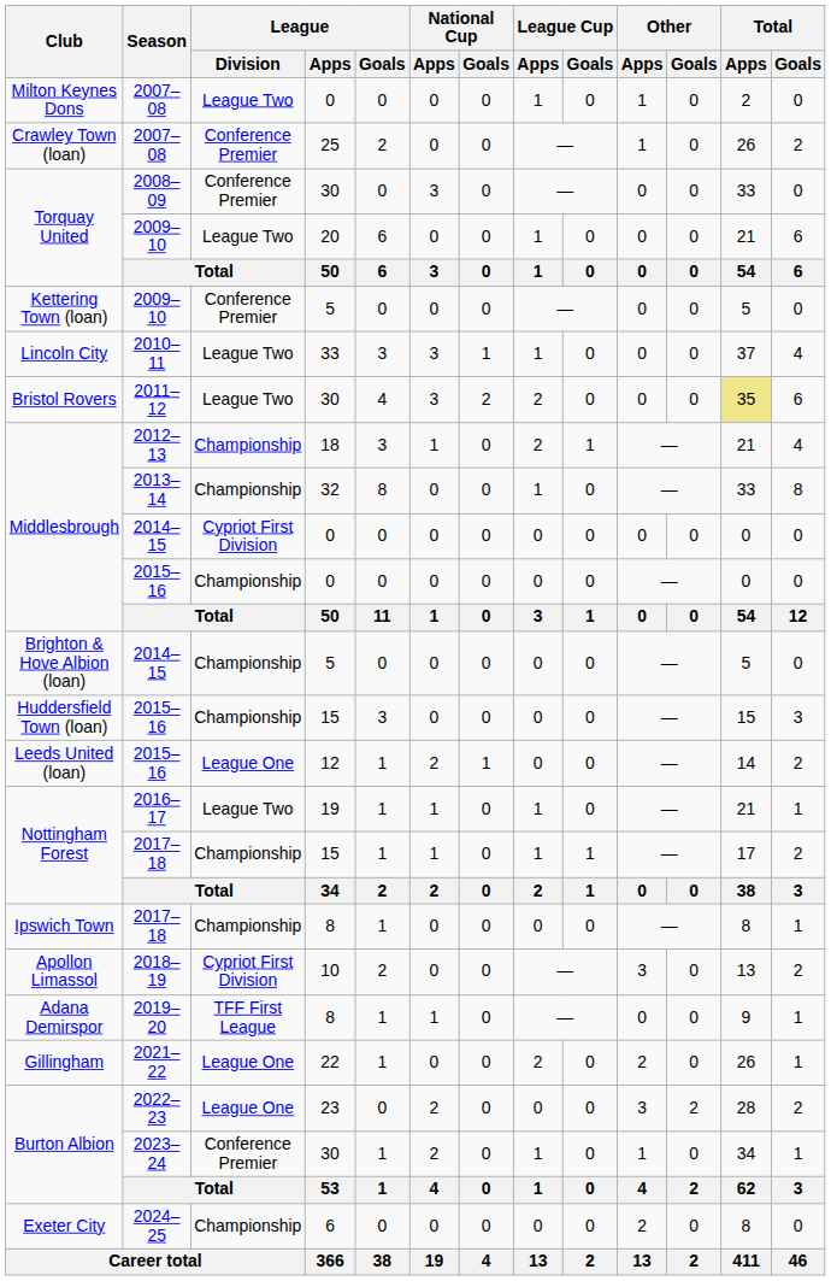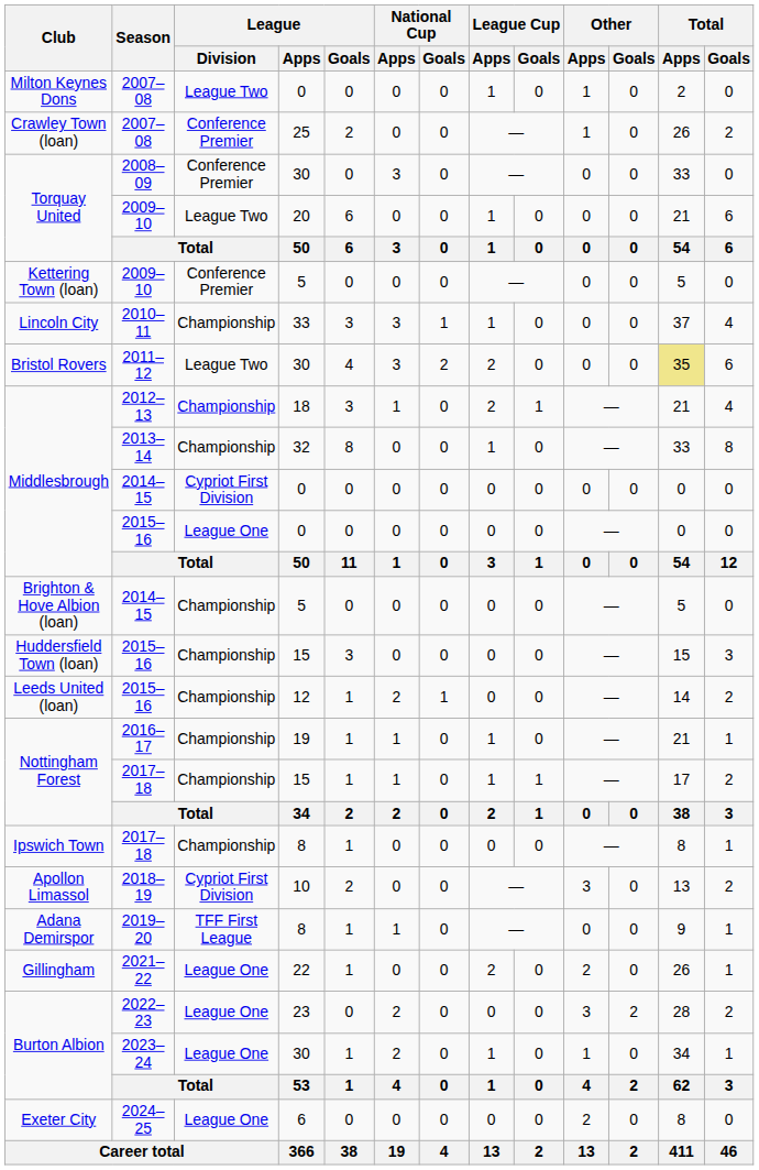 <table class="wikitable" style="text-align: center;">
 <tr>
 <th rowspan="2">Club</th>
 <th rowspan="2">Season</th>
 <th colspan="3">League</th>
 <th colspan="2">National Cup</th>
 <th colspan="2">League Cup</th>
 <th colspan="2">Other</th>
 <th colspan="2">Total</th>
 </tr>
 <tr>
 <th>Division</th>
 <th>Apps</th>
 <th>Goals</th>
 <th>Apps</th>
 <th>Goals</th>
 <th>Apps</th>
 <th>Goals</th>
 <th>Apps</th>
 <th>Goals</th>
 <th>Apps</th>
 <th>Goals</th>
 </tr>
 <tr>
 <td rowspan="1" valign="center"><a href='#'>Milton Keynes Dons</a></td>
 <td><a href='#'>2007–08</a></td>
 <td><a href='#'>League Two</a></td>
 <td>0</td>
 <td>0</td>
 <td>0</td>
 <td>0</td>
 <td>1</td>
 <td>0</td>
 <td>1</td>
 <td>0</td>
 <td>2</td>
 <td>0</td>
 </tr>
 <tr>
 <td rowspan="1" valign="center"><a href='#'>Crawley Town</a> (loan)</td>
 <td><a href='#'>2007–08</a></td>
 <td><a href='#'>Conference Premier</a></td>
 <td>25</td>
 <td>2</td>
 <td>0</td>
 <td>0</td>
 <td colspan="2">—</td>
 <td>1</td>
 <td>0</td>
 <td>26</td>
 <td>2</td>
 </tr>
 <tr>
 <td rowspan="3" valign="center"><a href='#'>Torquay United</a></td>
 <td><a href='#'>2008–09</a></td>
 <td>Conference Premier</td>
 <td>30</td>
 <td>0</td>
 <td>3</td>
 <td>0</td>
 <td colspan="2">—</td>
 <td>0</td>
 <td>0</td>
 <td>33</td>
 <td>0</td>
 </tr>
 <tr>
 <td><a href='#'>2009–10</a></td>
 <td>League Two</td>
 <td>20</td>
 <td>6</td>
 <td>0</td>
 <td>0</td>
 <td>1</td>
 <td>0</td>
 <td>0</td>
 <td>0</td>
 <td>21</td>
 <td>6</td>
 </tr>
 <tr>
 <th colspan="2">Total</th>
 <th>50</th>
 <th>6</th>
 <th>3</th>
 <th>0</th>
 <th>1</th>
 <th>0</th>
 <th>0</th>
 <th>0</th>
 <th>54</th>
 <th>6</th>
 </tr>
 <tr>
 <td rowspan="1" valign="center"><a href='#'>Kettering Town</a> (loan)</td>
 <td><a href='#'>2009–10</a></td>
 <td>Conference Premier</td>
 <td>5</td>
 <td>0</td>
 <td>0</td>
 <td>0</td>
 <td colspan="2">—</td>
 <td>0</td>
 <td>0</td>
 <td>5</td>
 <td>0</td>
 </tr>
 <tr>
 <td rowspan="1" valign="center"><a href='#'>Lincoln City</a></td>
 <td><a href='#'>2010–11</a></td>
-<td>League Two</td>
+<td>Championship</td>
 <td>33</td>
 <td>3</td>
 <td>3</td>
 <td>1</td>
 <td>1</td>
 <td>0</td>
 <td>0</td>
 <td>0</td>
 <td>37</td>
 <td>4</td>
 </tr>
 <tr>
 <td rowspan="1" valign="center"><a href='#'>Bristol Rovers</a></td>
 <td><a href='#'>2011–12</a></td>
 <td>League Two</td>
 <td>30</td>
 <td>4</td>
 <td>3</td>
 <td>2</td>
 <td>2</td>
 <td>0</td>
 <td>0</td>
 <td>0</td>
 <td style="background: khaki;">35</td>
 <td>6</td>
 </tr>
 <tr>
 <td rowspan="5" valign="center"><a href='#'>Middlesbrough</a></td>
 <td><a href='#'>2012–13</a></td>
 <td><a href='#'>Championship</a></td>
 <td>18</td>
 <td>3</td>
 <td>1</td>
 <td>0</td>
 <td>2</td>
 <td>1</td>
 <td colspan="2">—</td>
 <td>21</td>
 <td>4</td>
 </tr>
 <tr>
 <td><a href='#'>2013–14</a></td>
 <td>Championship</td>
 <td>32</td>
 <td>8</td>
 <td>0</td>
 <td>0</td>
 <td>1</td>
 <td>0</td>
 <td colspan="2">—</td>
 <td>33</td>
 <td>8</td>
 </tr>
 <tr>
 <td><a href='#'>2014–15</a></td>
 <td><a href='#'>Cypriot First Division</a></td>
 <td>0</td>
 <td>0</td>
 <td>0</td>
 <td>0</td>
 <td>0</td>
 <td>0</td>
 <td>0</td>
 <td>0</td>
 <td>0</td>
 <td>0</td>
 </tr>
 <tr>
 <td><a href='#'>2015–16</a></td>
-<td>Championship</td>
+<td><a href='#'>League One</a></td>
 <td>0</td>
 <td>0</td>
 <td>0</td>
 <td>0</td>
 <td>0</td>
 <td>0</td>
 <td colspan="2">—</td>
 <td>0</td>
 <td>0</td>
 </tr>
 <tr>
 <th colspan="2">Total</th>
 <th>50</th>
 <th>11</th>
 <th>1</th>
 <th>0</th>
 <th>3</th>
 <th>1</th>
 <th>0</th>
 <th>0</th>
 <th>54</th>
 <th>12</th>
 </tr>
 <tr>
 <td><a href='#'>Brighton & Hove Albion</a> (loan)</td>
 <td><a href='#'>2014–15</a></td>
 <td>Championship</td>
 <td>5</td>
 <td>0</td>
 <td>0</td>
 <td>0</td>
 <td>0</td>
 <td>0</td>
 <td colspan="2">—</td>
 <td>5</td>
 <td>0</td>
 </tr>
 <tr>
 <td><a href='#'>Huddersfield Town</a> (loan)</td>
 <td><a href='#'>2015–16</a></td>
 <td>Championship</td>
 <td>15</td>
 <td>3</td>
 <td>0</td>
 <td>0</td>
 <td>0</td>
 <td>0</td>
 <td colspan="2">—</td>
 <td>15</td>
 <td>3</td>
 </tr>
 <tr>
 <td><a href='#'>Leeds United</a> (loan)</td>
 <td><a href='#'>2015–16</a></td>
-<td><a href='#'>League One</a></td>
+<td>Championship</td>
 <td>12</td>
 <td>1</td>
 <td>2</td>
 <td>1</td>
 <td>0</td>
 <td>0</td>
 <td colspan="2">—</td>
 <td>14</td>
 <td>2</td>
 </tr>
 <tr>
 <td rowspan="3"><a href='#'>Nottingham Forest</a></td>
 <td><a href='#'>2016–17</a></td>
-<td>League Two</td>
+<td>Championship</td>
 <td>19</td>
 <td>1</td>
 <td>1</td>
 <td>0</td>
 <td>1</td>
 <td>0</td>
 <td colspan="2">—</td>
 <td>21</td>
 <td>1</td>
 </tr>
 <tr>
 <td><a href='#'>2017–18</a></td>
 <td>Championship</td>
 <td>15</td>
 <td>1</td>
 <td>1</td>
 <td>0</td>
 <td>1</td>
 <td>1</td>
 <td colspan="2">—</td>
 <td>17</td>
 <td>2</td>
 </tr>
 <tr>
 <th colspan="2">Total</th>
 <th>34</th>
 <th>2</th>
 <th>2</th>
 <th>0</th>
 <th>2</th>
 <th>1</th>
 <th>0</th>
 <th>0</th>
 <th>38</th>
 <th>3</th>
 </tr>
 <tr>
 <td><a href='#'>Ipswich Town</a></td>
 <td><a href='#'>2017–18</a></td>
 <td>Championship</td>
 <td>8</td>
 <td>1</td>
 <td>0</td>
 <td>0</td>
 <td>0</td>
 <td>0</td>
 <td colspan="2">—</td>
 <td>8</td>
 <td>1</td>
 </tr>
 <tr>
 <td><a href='#'>Apollon Limassol</a></td>
 <td><a href='#'>2018–19</a></td>
 <td><a href='#'>Cypriot First Division</a></td>
 <td>10</td>
 <td>2</td>
 <td>0</td>
 <td>0</td>
 <td colspan="2">—</td>
 <td>3</td>
 <td>0</td>
 <td>13</td>
 <td>2</td>
 </tr>
 <tr>
 <td><a href='#'>Adana Demirspor</a></td>
 <td><a href='#'>2019–20</a></td>
 <td><a href='#'>TFF First League</a></td>
 <td>8</td>
 <td>1</td>
 <td>1</td>
 <td>0</td>
 <td colspan="2">—</td>
 <td>0</td>
 <td>0</td>
 <td>9</td>
 <td>1</td>
 </tr>
 <tr>
 <td><a href='#'>Gillingham</a></td>
 <td><a href='#'>2021–22</a></td>
 <td><a href='#'>League One</a></td>
 <td>22</td>
 <td>1</td>
 <td>0</td>
 <td>0</td>
 <td>2</td>
 <td>0</td>
 <td>2</td>
 <td>0</td>
 <td>26</td>
 <td>1</td>
 </tr>
 <tr>
 <td rowspan="3"><a href='#'>Burton Albion</a></td>
 <td><a href='#'>2022–23</a></td>
 <td><a href='#'>League One</a></td>
 <td>23</td>
 <td>0</td>
 <td>2</td>
 <td>0</td>
 <td>0</td>
 <td>0</td>
 <td>3</td>
 <td>2</td>
 <td>28</td>
 <td>2</td>
 </tr>
 <tr>
 <td><a href='#'>2023–24</a></td>
-<td>Conference Premier</td>
+<td><a href='#'>League One</a></td>
 <td>30</td>
 <td>1</td>
 <td>2</td>
 <td>0</td>
 <td>1</td>
 <td>0</td>
 <td>1</td>
 <td>0</td>
 <td>34</td>
 <td>1</td>
 </tr>
 <tr>
 <th colspan="2">Total</th>
 <th>53</th>
 <th>1</th>
 <th>4</th>
 <th>0</th>
 <th>1</th>
 <th>0</th>
 <th>4</th>
 <th>2</th>
 <th>62</th>
 <th>3</th>
 </tr>
 <tr>
 <td><a href='#'>Exeter City</a></td>
 <td><a href='#'>2024–25</a></td>
-<td>Championship</td>
+<td><a href='#'>League One</a></td>
 <td>6</td>
 <td>0</td>
 <td>0</td>
 <td>0</td>
 <td>0</td>
 <td>0</td>
 <td>2</td>
 <td>0</td>
 <td>8</td>
 <td>0</td>
 </tr>
 <tr>
 <th colspan="3">Career total</th>
 <th>366</th>
 <th>38</th>
 <th>19</th>
 <th>4</th>
 <th>13</th>
 <th>2</th>
 <th>13</th>
 <th>2</th>
 <th>411</th>
 <th>46</th>
 </tr>
 </table>
